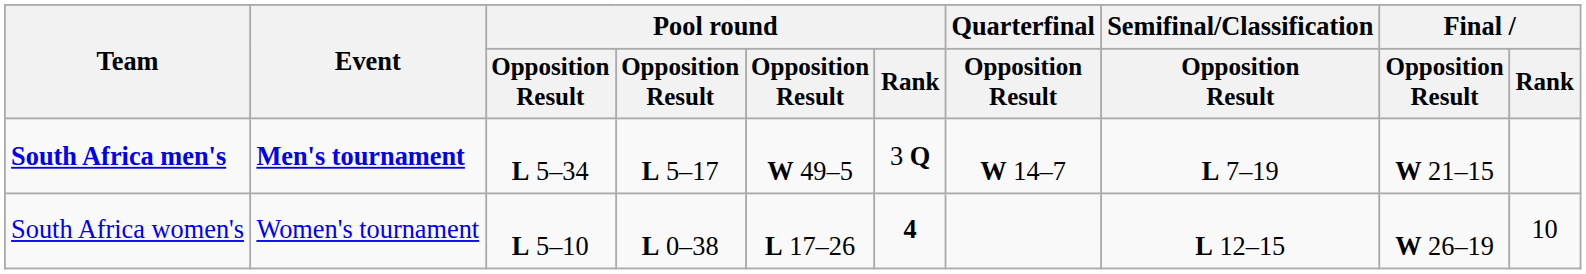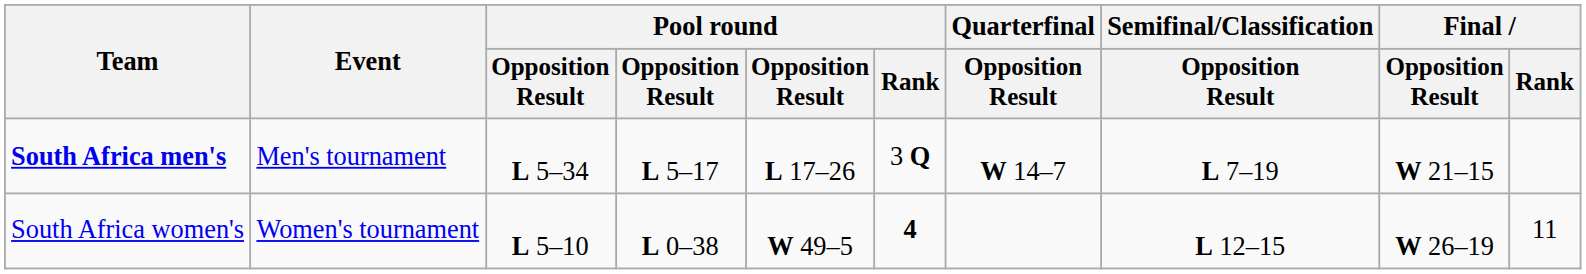 <table class=wikitable style=font-size:90%;text-align:center>
 <tr>
 <th rowspan=2>Team</th>
 <th rowspan=2>Event</th>
 <th colspan=4>Pool round</th>
 <th>Quarterfinal</th>
 <th>Semifinal/Classification</th>
 <th colspan=2>Final / </th>
 </tr>
 <tr style=font-size:95%>
 <th>Opposition<br>Result</th>
 <th>Opposition<br>Result</th>
 <th>Opposition<br>Result</th>
 <th>Rank</th>
 <th>Opposition<br>Result</th>
 <th>Opposition<br>Result</th>
 <th>Opposition<br>Result</th>
 <th>Rank</th>
 </tr>
 <tr>
 <td align=left><strong><a href='#'>South Africa men's</a></strong></td>
-<td align=left><strong><a href='#'>Men's tournament</a></strong></td>
+<td align=left><a href='#'>Men's tournament</a></td>
 <td><br><strong>L</strong> 5–34</td>
 <td><br><strong>L</strong> 5–17</td>
-<td><br><strong>W</strong> 49–5</td>
+<td><br><strong>L</strong> 17–26</td>
 <td>3 <strong>Q</strong></td>
 <td><br><strong>W</strong> 14–7</td>
 <td><br><strong>L</strong> 7–19</td>
 <td><br><strong>W</strong> 21–15</td>
 <td></td>
 </tr>
 <tr>
 <td align=left><a href='#'>South Africa women's</a></td>
 <td align=left><a href='#'>Women's tournament</a></td>
 <td><br><strong>L</strong> 5–10</td>
 <td><br><strong>L</strong> 0–38</td>
-<td><br><strong>L</strong> 17–26</td>
+<td><br><strong>W</strong> 49–5</td>
 <td><strong>4</strong></td>
 <td></td>
 <td><br><strong>L</strong> 12–15</td>
 <td><br><strong>W</strong> 26–19</td>
-<td>10</td>
+<td>11</td>
 </tr>
 </table>
